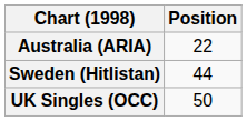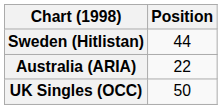 <table class="wikitable sortable plainrowheaders" style="text-align:center">
 <tr>
 <th scope="col">Chart (1998)</th>
 <th scope="col">Position</th>
 </tr>
 <tr>
+<th scope="row">Sweden (Hitlistan)</th>
+<td>44</td>
+</tr>
+<tr>
 <th scope="row">Australia (ARIA)</th>
 <td>22</td>
-</tr>
-<tr>
-<th scope="row">Sweden (Hitlistan)</th>
-<td>44</td>
 </tr>
 <tr>
 <th scope="row">UK Singles (OCC)</th>
 <td>50</td>
 </tr>
 </table>
